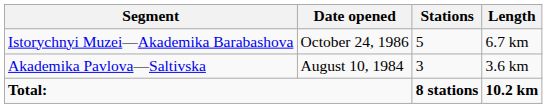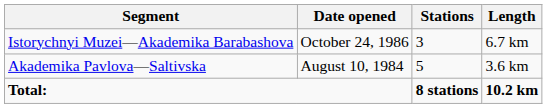 <table class="wikitable" style="border-collapse: collapse; text-align: left;">
 <tr>
 <th>Segment</th>
 <th>Date opened</th>
 <th>Stations</th>
 <th>Length</th>
 </tr>
 <tr>
 <td style="text-align: left;"><a href='#'>Istorychnyi Muzei</a>—<a href='#'>Akademika Barabashova</a></td>
 <td>October 24, 1986</td>
-<td>5</td>
+<td>3</td>
 <td>6.7 km</td>
 </tr>
 <tr>
 <td style="text-align: left;"><a href='#'>Akademika Pavlova</a>—<a href='#'>Saltivska</a></td>
 <td>August 10, 1984</td>
-<td>3</td>
+<td>5</td>
 <td>3.6 km</td>
 </tr>
 <tr>
 <td colspan=2><strong>Total:</strong></td>
 <td><strong>8 stations</strong></td>
 <td><strong>10.2 km</strong></td>
 </tr>
 </table>
